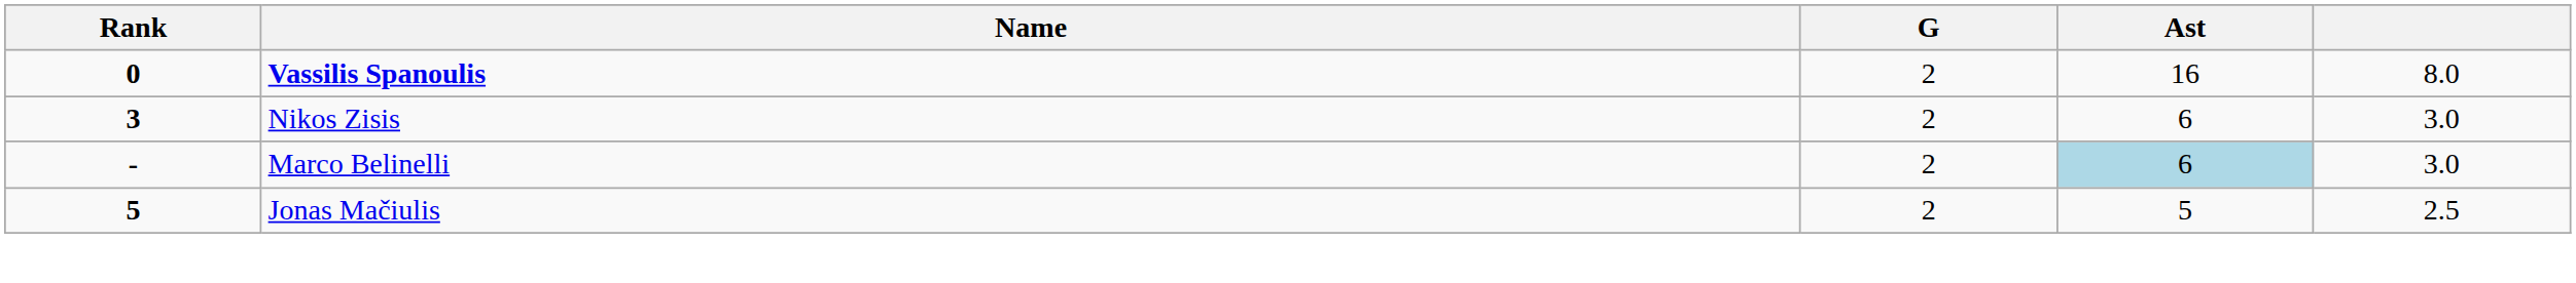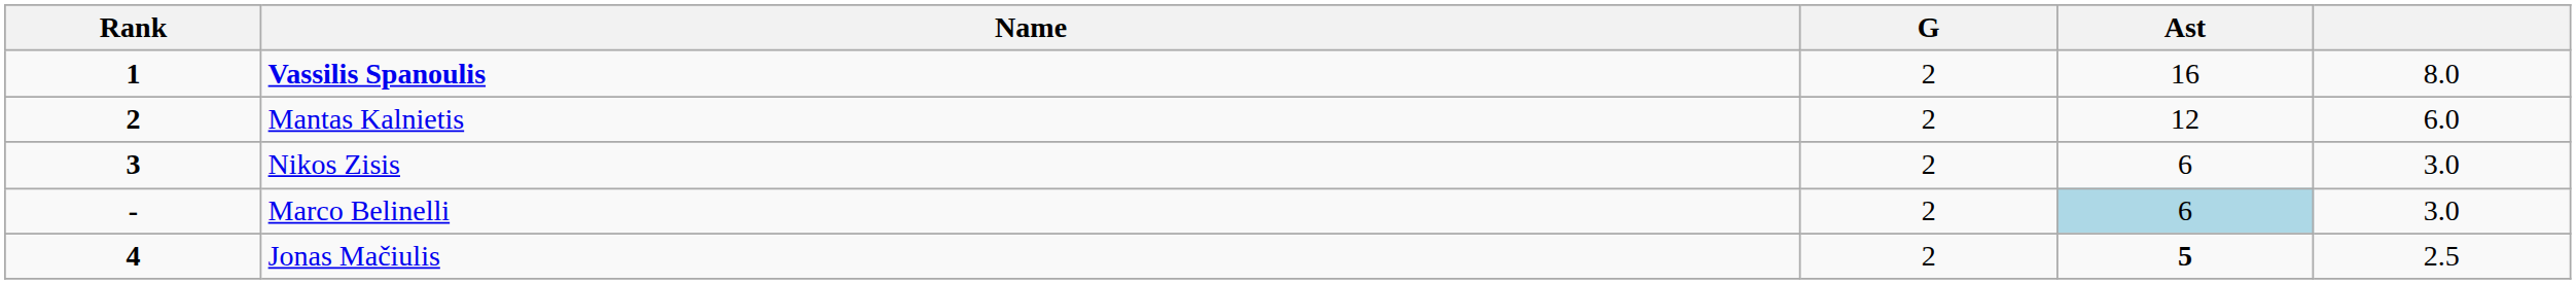 <table class="wikitable" style="width:90%;">
 <tr>
 <th style="width:10%;">Rank</th>
 <th style="width:60%;">Name</th>
 <th style="width:10%;">G</th>
 <th style="width:10%;">Ast</th>
 <th style="width:10%;"></th>
 </tr>
 <tr align=center>
-<td><strong>0</strong></td>
+<td><strong>1</strong></td>
 <td align=left> <strong><a href='#'>Vassilis Spanoulis</a></strong></td>
 <td>2</td>
 <td>16</td>
 <td>8.0</td>
+</tr>
+<tr align=center>
+<td><strong>2</strong></td>
+<td align=left> <a href='#'>Mantas Kalnietis</a></td>
+<td>2</td>
+<td>12</td>
+<td>6.0</td>
 </tr>
 <tr align=center>
 <td><strong>3</strong></td>
 <td align=left> <a href='#'>Nikos Zisis</a></td>
 <td>2</td>
 <td>6</td>
 <td>3.0</td>
 </tr>
 <tr align=center>
 <td><strong>-</strong></td>
 <td align=left> <a href='#'>Marco Belinelli</a></td>
 <td>2</td>
 <td style="background: lightblue;">6</td>
 <td>3.0</td>
 </tr>
 <tr align=center>
-<td><strong>5</strong></td>
+<td><strong>4</strong></td>
 <td align=left> <a href='#'>Jonas Mačiulis</a></td>
 <td>2</td>
-<td>5</td>
+<td><strong>5</strong></td>
 <td>2.5</td>
 </tr>
 </table>
